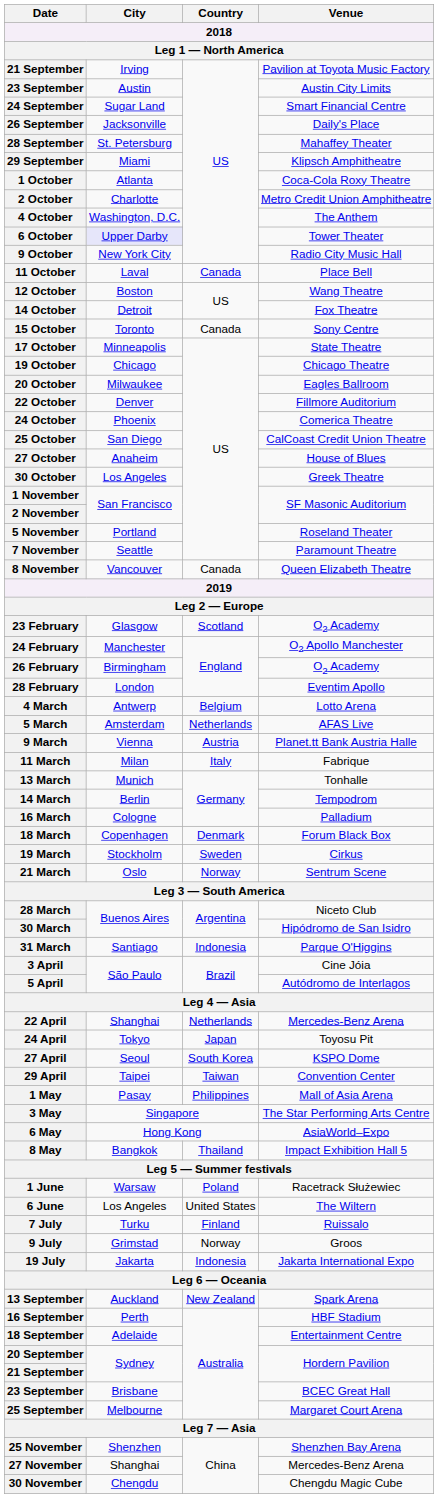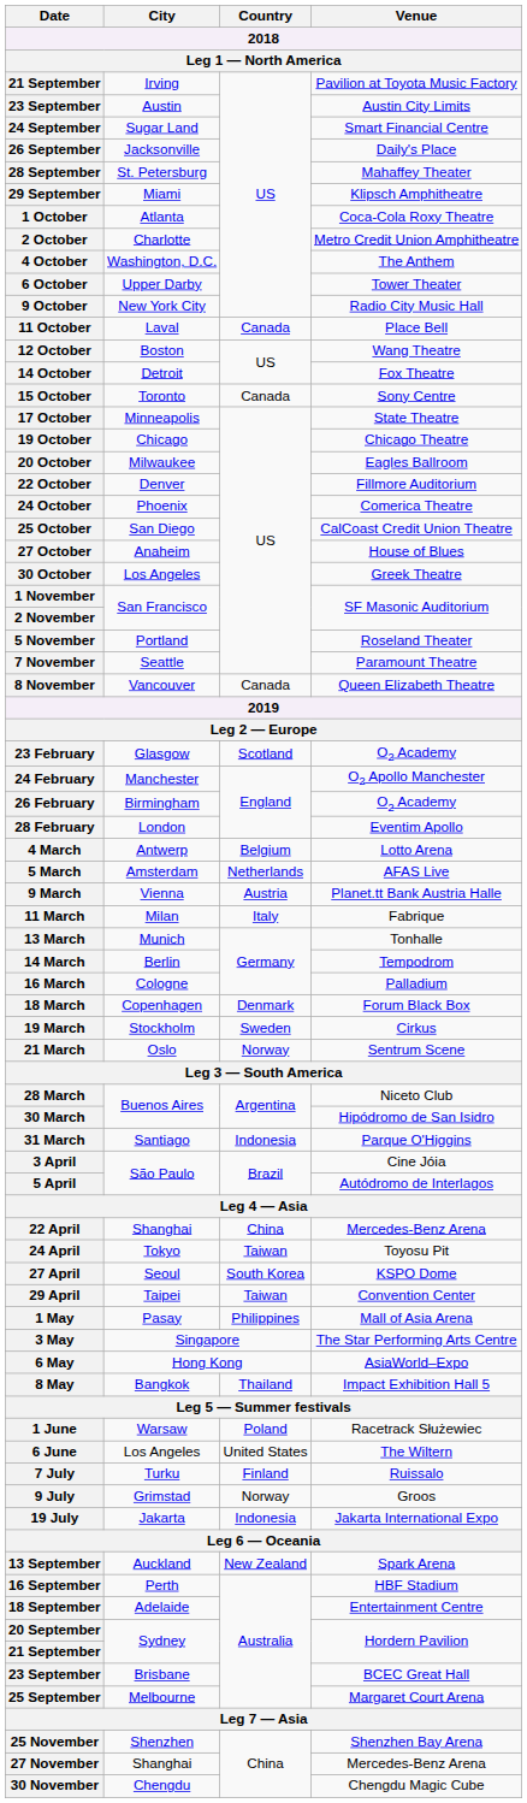 <table class="wikitable plainrowheaders" style="text-align:center;">
 <tr>
 <th scope="col">Date</th>
 <th scope="col">City</th>
 <th scope="col">Country</th>
 <th scope="col">Venue</th>
 </tr>
 <tr>
 <td colspan="4" style="background-color:#f5eef8"><strong>2018</strong></td>
 </tr>
 <tr>
 <th colspan="7">Leg 1 — North America</th>
 </tr>
 <tr>
 <th scope="row" style="text-align:center;">21 September</th>
 <td><a href='#'>Irving</a></td>
 <td rowspan="11"><a href='#'>US</a></td>
 <td><a href='#'>Pavilion at Toyota Music Factory</a></td>
 </tr>
 <tr>
 <th scope="row" style="text-align:center;">23 September</th>
 <td><a href='#'>Austin</a></td>
 <td><a href='#'>Austin City Limits</a></td>
 </tr>
 <tr>
 <th scope="row" style="text-align:center;">24 September</th>
 <td><a href='#'>Sugar Land</a></td>
 <td><a href='#'>Smart Financial Centre</a></td>
 </tr>
 <tr>
 <th scope="row" style="text-align:center;">26 September</th>
 <td><a href='#'>Jacksonville</a></td>
 <td><a href='#'>Daily's Place</a></td>
 </tr>
 <tr>
 <th scope="row" style="text-align:center;">28 September</th>
 <td><a href='#'>St. Petersburg</a></td>
 <td><a href='#'>Mahaffey Theater</a></td>
 </tr>
 <tr>
 <th scope="row" style="text-align:center;">29 September</th>
 <td><a href='#'>Miami</a></td>
 <td><a href='#'>Klipsch Amphitheatre</a></td>
 </tr>
 <tr>
 <th scope="row" style="text-align:center;">1 October</th>
 <td><a href='#'>Atlanta</a></td>
 <td><a href='#'>Coca-Cola Roxy Theatre</a></td>
 </tr>
 <tr>
 <th scope="row" style="text-align:center;">2 October</th>
 <td><a href='#'>Charlotte</a></td>
 <td><a href='#'>Metro Credit Union Amphitheatre</a></td>
 </tr>
 <tr>
 <th scope="row" style="text-align:center;">4 October</th>
 <td><a href='#'>Washington, D.C.</a></td>
 <td><a href='#'>The Anthem</a></td>
 </tr>
 <tr>
 <th scope="row" style="text-align:center;">6 October</th>
-<td style="background: lavender;"><a href='#'>Upper Darby</a></td>
+<td><a href='#'>Upper Darby</a></td>
 <td><a href='#'>Tower Theater</a></td>
 </tr>
 <tr>
 <th scope="row" style="text-align:center;">9 October</th>
 <td><a href='#'>New York City</a></td>
 <td><a href='#'>Radio City Music Hall</a></td>
 </tr>
 <tr>
 <th scope="row" style="text-align:center;">11 October</th>
 <td><a href='#'>Laval</a></td>
 <td><a href='#'>Canada</a></td>
 <td><a href='#'>Place Bell</a></td>
 </tr>
 <tr>
 <th scope="row" style="text-align:center;">12 October</th>
 <td><a href='#'>Boston</a></td>
 <td rowspan="2">US</td>
 <td><a href='#'>Wang Theatre</a></td>
 </tr>
 <tr>
 <th scope="row" style="text-align:center;">14 October</th>
 <td><a href='#'>Detroit</a></td>
 <td><a href='#'>Fox Theatre</a></td>
 </tr>
 <tr>
 <th scope="row" style="text-align:center;">15 October</th>
 <td><a href='#'>Toronto</a></td>
 <td>Canada</td>
 <td><a href='#'>Sony Centre</a></td>
 </tr>
 <tr>
 <th scope="row" style="text-align:center;">17 October</th>
 <td><a href='#'>Minneapolis</a></td>
 <td rowspan="12">US</td>
 <td><a href='#'>State Theatre</a></td>
 </tr>
 <tr>
 <th scope="row" style="text-align:center;">19 October</th>
 <td><a href='#'>Chicago</a></td>
 <td><a href='#'>Chicago Theatre</a></td>
 </tr>
 <tr>
 <th scope="row" style="text-align:center;">20 October</th>
 <td><a href='#'>Milwaukee</a></td>
 <td><a href='#'>Eagles Ballroom</a></td>
 </tr>
 <tr>
 <th scope="row" style="text-align:center;">22 October</th>
 <td><a href='#'>Denver</a></td>
 <td><a href='#'>Fillmore Auditorium</a></td>
 </tr>
 <tr>
 <th scope="row" style="text-align:center;">24 October</th>
 <td><a href='#'>Phoenix</a></td>
 <td><a href='#'>Comerica Theatre</a></td>
 </tr>
 <tr>
 <th scope="row" style="text-align:center;">25 October</th>
 <td><a href='#'>San Diego</a></td>
 <td><a href='#'>CalCoast Credit Union Theatre</a></td>
 </tr>
 <tr>
 <th scope="row" style="text-align:center;">27 October</th>
 <td><a href='#'>Anaheim</a></td>
 <td><a href='#'>House of Blues</a></td>
 </tr>
 <tr>
 <th scope="row" style="text-align:center;">30 October</th>
 <td><a href='#'>Los Angeles</a></td>
 <td><a href='#'>Greek Theatre</a></td>
 </tr>
 <tr>
 <th scope="row" style="text-align:center;">1 November</th>
 <td rowspan="2"><a href='#'>San Francisco</a></td>
 <td rowspan="2"><a href='#'>SF Masonic Auditorium</a></td>
 </tr>
 <tr>
 <th scope="row" style="text-align:center;">2 November</th>
 </tr>
 <tr>
 <th scope="row" style="text-align:center;">5 November</th>
 <td><a href='#'>Portland</a></td>
 <td><a href='#'>Roseland Theater</a></td>
 </tr>
 <tr>
 <th scope="row" style="text-align:center;">7 November</th>
 <td><a href='#'>Seattle</a></td>
 <td><a href='#'>Paramount Theatre</a></td>
 </tr>
 <tr>
 <th scope="row" style="text-align:center;">8 November</th>
 <td><a href='#'>Vancouver</a></td>
 <td>Canada</td>
 <td><a href='#'>Queen Elizabeth Theatre</a></td>
 </tr>
 <tr>
 <td colspan="4" style="background-color:#f5eef8"><strong>2019</strong></td>
 </tr>
 <tr>
 <th colspan="7">Leg 2 — Europe</th>
 </tr>
 <tr>
 <th scope="row" style="text-align:center;">23 February</th>
 <td><a href='#'>Glasgow</a></td>
 <td><a href='#'>Scotland</a></td>
 <td><a href='#'>O<sub>2</sub> Academy</a></td>
 </tr>
 <tr>
 <th scope="row" style="text-align:center;">24 February</th>
 <td><a href='#'>Manchester</a></td>
 <td rowspan="3"><a href='#'>England</a></td>
 <td><a href='#'>O<sub>2</sub> Apollo Manchester</a></td>
 </tr>
 <tr>
 <th scope="row" style="text-align:center;">26 February</th>
 <td><a href='#'>Birmingham</a></td>
 <td><a href='#'>O<sub>2</sub> Academy</a></td>
 </tr>
 <tr>
 <th scope="row" style="text-align:center;">28 February</th>
 <td><a href='#'>London</a></td>
 <td><a href='#'>Eventim Apollo</a></td>
 </tr>
 <tr>
 <th scope="row" style="text-align:center;">4 March</th>
 <td><a href='#'>Antwerp</a></td>
 <td><a href='#'>Belgium</a></td>
 <td><a href='#'>Lotto Arena</a></td>
 </tr>
 <tr>
 <th scope="row" style="text-align:center;">5 March</th>
 <td><a href='#'>Amsterdam</a></td>
 <td><a href='#'>Netherlands</a></td>
 <td><a href='#'>AFAS Live</a></td>
 </tr>
 <tr>
 <th scope="row" style="text-align:center;">9 March</th>
 <td><a href='#'>Vienna</a></td>
 <td><a href='#'>Austria</a></td>
 <td><a href='#'>Planet.tt Bank Austria Halle</a></td>
 </tr>
 <tr>
 <th scope="row" style="text-align:center;">11 March</th>
 <td><a href='#'>Milan</a></td>
 <td><a href='#'>Italy</a></td>
 <td>Fabrique</td>
 </tr>
 <tr>
 <th scope="row" style="text-align:center;">13 March</th>
 <td><a href='#'>Munich</a></td>
 <td rowspan="3"><a href='#'>Germany</a></td>
 <td>Tonhalle</td>
 </tr>
 <tr>
 <th scope="row" style="text-align:center;">14 March</th>
 <td><a href='#'>Berlin</a></td>
 <td><a href='#'>Tempodrom</a></td>
 </tr>
 <tr>
 <th scope="row" style="text-align:center;">16 March</th>
 <td><a href='#'>Cologne</a></td>
 <td><a href='#'>Palladium</a></td>
 </tr>
 <tr>
 <th scope="row" style="text-align:center;">18 March</th>
 <td><a href='#'>Copenhagen</a></td>
 <td><a href='#'>Denmark</a></td>
 <td><a href='#'>Forum Black Box</a></td>
 </tr>
 <tr>
 <th scope="row" style="text-align:center;">19 March</th>
 <td><a href='#'>Stockholm</a></td>
 <td><a href='#'>Sweden</a></td>
 <td><a href='#'>Cirkus</a></td>
 </tr>
 <tr>
 <th scope="row" style="text-align:center;">21 March</th>
 <td><a href='#'>Oslo</a></td>
 <td><a href='#'>Norway</a></td>
 <td><a href='#'>Sentrum Scene</a></td>
 </tr>
 <tr>
 <th colspan="7">Leg 3 — South America</th>
 </tr>
 <tr>
 <th scope="row" style="text-align:center;">28 March</th>
 <td rowspan="2"><a href='#'>Buenos Aires</a></td>
 <td rowspan="2"><a href='#'>Argentina</a></td>
 <td>Niceto Club</td>
 </tr>
 <tr>
 <th scope="row" style="text-align:center;">30 March </th>
 <td><a href='#'>Hipódromo de San Isidro</a></td>
 </tr>
 <tr>
 <th scope="row" style="text-align:center;">31 March </th>
 <td><a href='#'>Santiago</a></td>
 <td><a href='#'>Indonesia</a></td>
 <td><a href='#'>Parque O'Higgins</a></td>
 </tr>
 <tr>
 <th scope="row" style="text-align:center;">3 April</th>
 <td rowspan="2"><a href='#'>São Paulo</a></td>
 <td rowspan="2"><a href='#'>Brazil</a></td>
 <td>Cine Jóia</td>
 </tr>
 <tr>
 <th scope="row" style="text-align:center;">5 April </th>
 <td><a href='#'>Autódromo de Interlagos</a></td>
 </tr>
 <tr>
 <th colspan="7">Leg 4 — Asia</th>
 </tr>
 <tr>
 <th scope="row" style="text-align:center;">22 April</th>
 <td><a href='#'>Shanghai</a></td>
-<td><a href='#'>Netherlands</a></td>
+<td><a href='#'>China</a></td>
 <td><a href='#'>Mercedes-Benz Arena</a></td>
 </tr>
 <tr>
 <th scope="row" style="text-align:center;">24 April</th>
 <td><a href='#'>Tokyo</a></td>
-<td><a href='#'>Japan</a></td>
+<td><a href='#'>Taiwan</a></td>
 <td>Toyosu Pit</td>
 </tr>
 <tr>
 <th scope="row" style="text-align:center;">27 April</th>
 <td><a href='#'>Seoul</a></td>
 <td><a href='#'>South Korea</a></td>
 <td><a href='#'>KSPO Dome</a></td>
 </tr>
 <tr>
 <th scope="row" style="text-align:center;">29 April</th>
 <td><a href='#'>Taipei</a></td>
 <td><a href='#'>Taiwan</a></td>
 <td><a href='#'>Convention Center</a></td>
 </tr>
 <tr>
 <th scope="row" style="text-align:center;">1 May</th>
 <td><a href='#'>Pasay</a></td>
 <td><a href='#'>Philippines</a></td>
 <td><a href='#'>Mall of Asia Arena</a></td>
 </tr>
 <tr>
 <th scope="row" style="text-align:center;">3 May</th>
 <td colspan="2"><a href='#'>Singapore</a></td>
 <td><a href='#'>The Star Performing Arts Centre</a></td>
 </tr>
 <tr>
 <th scope="row" style="text-align:center;">6 May</th>
 <td colspan="2"><a href='#'>Hong Kong</a></td>
 <td><a href='#'>AsiaWorld–Expo</a></td>
 </tr>
 <tr>
 <th scope="row" style="text-align:center;">8 May</th>
 <td><a href='#'>Bangkok</a></td>
 <td><a href='#'>Thailand</a></td>
 <td><a href='#'>Impact Exhibition Hall 5</a></td>
 </tr>
 <tr>
 <th colspan="7">Leg 5 — Summer festivals</th>
 </tr>
 <tr>
 <th scope="row" style="text-align:center;">1 June </th>
 <td><a href='#'>Warsaw</a></td>
 <td><a href='#'>Poland</a></td>
 <td>Racetrack Służewiec</td>
 </tr>
 <tr>
 <th scope="row" style="text-align:center;">6 June </th>
 <td>Los Angeles</td>
 <td>United States</td>
 <td><a href='#'>The Wiltern</a></td>
 </tr>
 <tr>
 <th scope="row" style="text-align:center;">7 July </th>
 <td><a href='#'>Turku</a></td>
 <td><a href='#'>Finland</a></td>
 <td><a href='#'>Ruissalo</a></td>
 </tr>
 <tr>
 <th scope="row" style="text-align:center;">9 July </th>
 <td><a href='#'>Grimstad</a></td>
 <td>Norway</td>
 <td>Groos</td>
 </tr>
 <tr>
 <th scope="row" style="text-align:center;">19 July </th>
 <td><a href='#'>Jakarta</a></td>
 <td><a href='#'>Indonesia</a></td>
 <td><a href='#'>Jakarta International Expo</a></td>
 </tr>
 <tr>
 <th colspan="7">Leg 6 — Oceania</th>
 </tr>
 <tr>
 <th scope="row" style="text-align:center;">13 September</th>
 <td><a href='#'>Auckland</a></td>
 <td><a href='#'>New Zealand</a></td>
 <td><a href='#'>Spark Arena</a></td>
 </tr>
 <tr>
 <th scope="row" style="text-align:center;">16 September</th>
 <td><a href='#'>Perth</a></td>
 <td rowspan="6"><a href='#'>Australia</a></td>
 <td><a href='#'>HBF Stadium</a></td>
 </tr>
 <tr>
 <th scope="row" style="text-align:center;">18 September</th>
 <td><a href='#'>Adelaide</a></td>
 <td><a href='#'>Entertainment Centre</a></td>
 </tr>
 <tr>
 <th scope="row" style="text-align:center;">20 September</th>
 <td rowspan="2"><a href='#'>Sydney</a></td>
 <td rowspan="2"><a href='#'>Hordern Pavilion</a></td>
 </tr>
 <tr>
 <th scope="row" style="text-align:center;">21 September</th>
 </tr>
 <tr>
 <th scope="row" style="text-align:center;">23 September</th>
 <td><a href='#'>Brisbane</a></td>
 <td><a href='#'>BCEC Great Hall</a></td>
 </tr>
 <tr>
 <th scope="row" style="text-align:center;">25 September</th>
 <td><a href='#'>Melbourne</a></td>
 <td><a href='#'>Margaret Court Arena</a></td>
 </tr>
 <tr>
 <th colspan="7">Leg 7 — Asia</th>
 </tr>
 <tr>
 <th scope="row" style="text-align:center;">25 November</th>
 <td><a href='#'>Shenzhen</a></td>
 <td rowspan="3">China</td>
 <td><a href='#'>Shenzhen Bay Arena</a></td>
 </tr>
 <tr>
 <th scope="row" style="text-align:center;">27 November</th>
 <td>Shanghai</td>
 <td>Mercedes-Benz Arena</td>
 </tr>
 <tr>
 <th scope="row" style="text-align:center;">30 November</th>
 <td><a href='#'>Chengdu</a></td>
 <td>Chengdu Magic Cube</td>
 </tr>
 </table>
